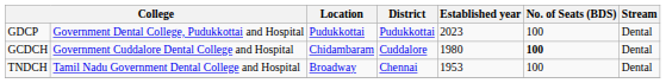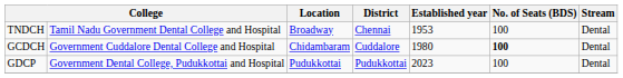 <table class="wikitable sortable static-row-numbers static-row-header-hash">
 <tr>
 <th colspan="2">College</th>
 <th>Location</th>
 <th>District</th>
 <th>Established year</th>
 <th>No. of Seats (BDS)</th>
 <th>Stream</th>
 </tr>
 <tr>
-<td>GDCP</td>
-<td><a href='#'>Government Dental College, Pudukkottai</a> and Hospital</td>
-<td><a href='#'>Pudukkottai</a></td>
-<td><a href='#'>Pudukkottai</a></td>
-<td>2023</td>
+<td>TNDCH</td>
+<td><a href='#'>Tamil Nadu Government Dental College</a> and Hospital</td>
+<td><a href='#'>Broadway</a></td>
+<td><a href='#'>Chennai</a></td>
+<td>1953</td>
 <td>100</td>
 <td>Dental</td>
 </tr>
 <tr>
 <td>GCDCH</td>
 <td><a href='#'>Government Cuddalore Dental College</a> and Hospital</td>
 <td><a href='#'>Chidambaram</a></td>
 <td><a href='#'>Cuddalore</a></td>
 <td>1980</td>
 <td><strong>100</strong></td>
 <td>Dental</td>
 </tr>
 <tr>
-<td>TNDCH</td>
-<td><a href='#'>Tamil Nadu Government Dental College</a> and Hospital</td>
-<td><a href='#'>Broadway</a></td>
-<td><a href='#'>Chennai</a></td>
-<td>1953</td>
+<td>GDCP</td>
+<td><a href='#'>Government Dental College, Pudukkottai</a> and Hospital</td>
+<td><a href='#'>Pudukkottai</a></td>
+<td><a href='#'>Pudukkottai</a></td>
+<td>2023</td>
 <td>100</td>
 <td>Dental</td>
 </tr>
 <tr>
 </tr>
 </table>
